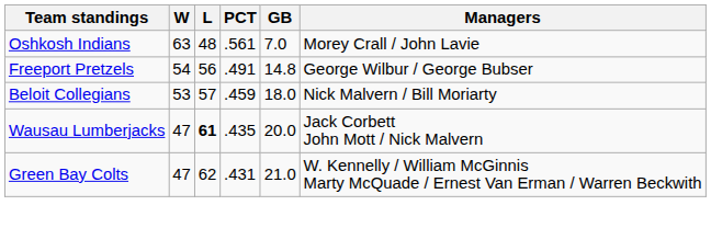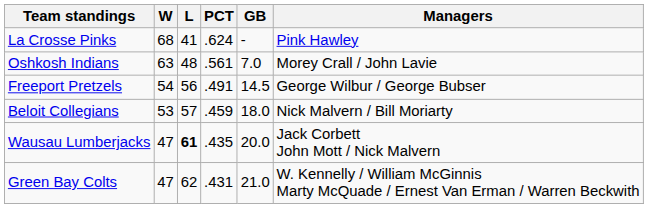 <table class="wikitable">
 <tr>
 <th>Team standings</th>
 <th>W</th>
 <th>L</th>
 <th>PCT</th>
 <th>GB</th>
 <th>Managers</th>
+</tr>
+<tr>
+<td><a href='#'>La Crosse Pinks</a></td>
+<td>68</td>
+<td>41</td>
+<td>.624</td>
+<td>-</td>
+<td><a href='#'>Pink Hawley</a></td>
 </tr>
 <tr>
 <td><a href='#'>Oshkosh Indians</a></td>
 <td>63</td>
 <td>48</td>
 <td>.561</td>
 <td>7.0</td>
 <td>Morey Crall / John Lavie</td>
 </tr>
 <tr>
 <td><a href='#'>Freeport Pretzels</a></td>
 <td>54</td>
 <td>56</td>
 <td>.491</td>
-<td>14.8</td>
+<td>14.5</td>
 <td>George Wilbur / George Bubser</td>
 </tr>
 <tr>
 <td><a href='#'>Beloit Collegians</a></td>
 <td>53</td>
 <td>57</td>
 <td>.459</td>
 <td>18.0</td>
 <td>Nick Malvern / Bill Moriarty</td>
 </tr>
 <tr>
 <td><a href='#'>Wausau Lumberjacks</a></td>
 <td>47</td>
 <td><strong>61</strong></td>
 <td>.435</td>
 <td>20.0</td>
 <td>Jack Corbett <br>John Mott / Nick Malvern</td>
 </tr>
 <tr>
 <td><a href='#'>Green Bay Colts</a></td>
 <td>47</td>
 <td>62</td>
 <td>.431</td>
 <td>21.0</td>
 <td>W. Kennelly / William McGinnis <br>Marty McQuade / Ernest Van Erman / Warren Beckwith</td>
 </tr>
 </table>
